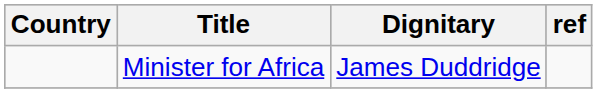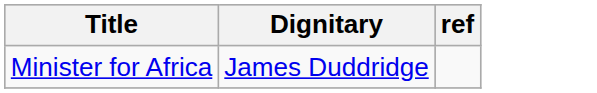 <table class="wikitable sortable">
 <tr>
-<th>Country</th>
 <th>Title</th>
 <th>Dignitary</th>
 <th>ref</th>
 </tr>
 <tr>
-<td></td>
 <td><a href='#'>Minister for Africa</a></td>
 <td><a href='#'>James Duddridge</a></td>
 <td></td>
 </tr>
 </table>
